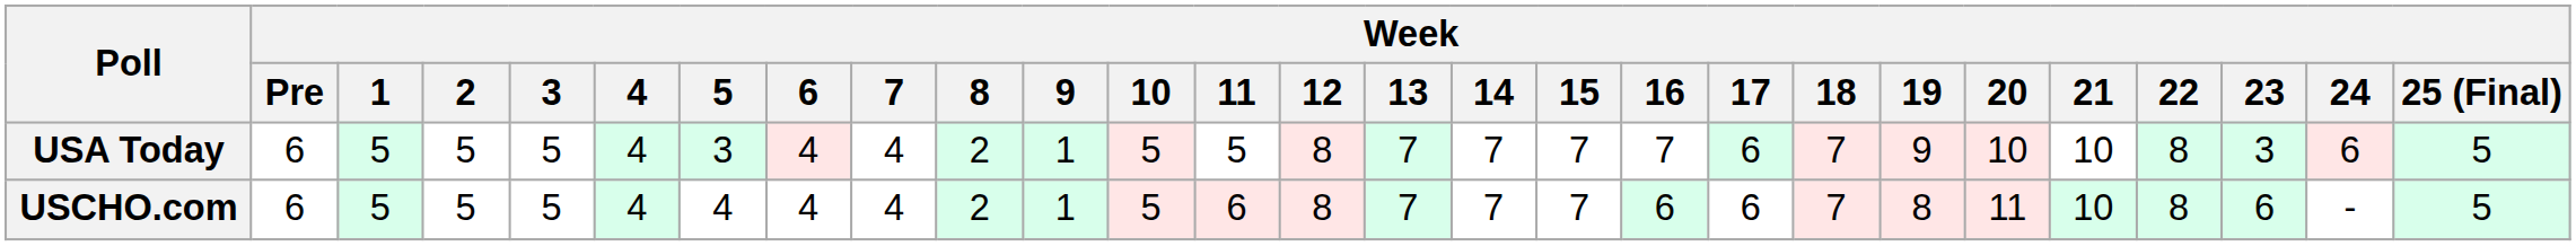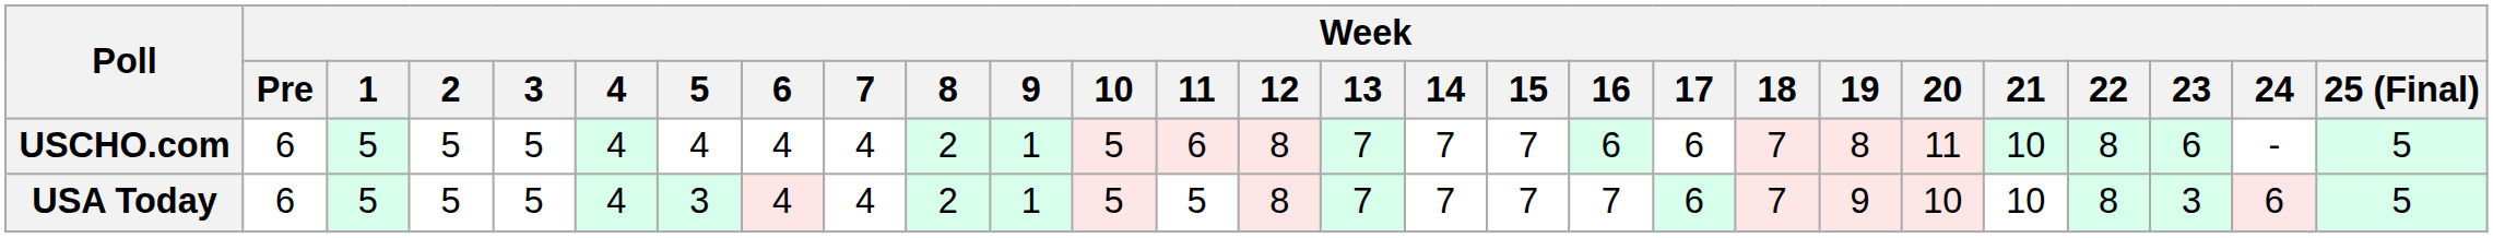 <table class="wikitable" style="white-space:nowrap;">
 <tr>
 <th scope="col" width="100" rowspan="2">Poll</th>
 <th colspan="26">Week</th>
 </tr>
 <tr>
 <th scope="col" width="30">Pre</th>
 <th scope="col" width="30">1</th>
 <th scope="col" width="30">2</th>
 <th scope="col" width="30">3</th>
 <th scope="col" width="30">4</th>
 <th scope="col" width="30">5</th>
 <th scope="col" width="30">6</th>
 <th scope="col" width="30">7</th>
 <th scope="col" width="30">8</th>
 <th scope="col" width="30">9</th>
 <th scope="col" width="30">10</th>
 <th scope="col" width="30">11</th>
 <th scope="col" width="30">12</th>
 <th scope="col" width="30">13</th>
 <th scope="col" width="30">14</th>
 <th scope="col" width="30">15</th>
 <th scope="col" width="30">16</th>
 <th scope="col" width="30">17</th>
 <th scope="col" width="30">18</th>
 <th scope="col" width="30">19</th>
 <th scope="col" width="30">20</th>
 <th scope="col" width="30">21</th>
 <th scope="col" width="30">22</th>
 <th scope="col" width="30">23</th>
 <th scope="col" width="30">24</th>
 <th scope="col" width="30">25 (Final)</th>
 </tr>
 <tr style="text-align:center;">
+<th>USCHO.com</th>
+<td bgcolor=FFFFFF>6 </td>
+<td bgcolor=D8FFEB>5</td>
+<td bgcolor=FFFFFF>5 </td>
+<td bgcolor=FFFFFF>5</td>
+<td bgcolor=D8FFEB>4 </td>
+<td bgcolor=FFFFFF>4 </td>
+<td bgcolor=FFFFFF>4 </td>
+<td bgcolor=FFFFFF>4</td>
+<td bgcolor=D8FFEB>2 </td>
+<td bgcolor=D8FFEB>1 </td>
+<td bgcolor=FFE6E6>5 </td>
+<td bgcolor=FFE6E6>6</td>
+<td bgcolor=FFE6E6>8</td>
+<td bgcolor=D8FFEB>7</td>
+<td bgcolor=FFFFFF>7</td>
+<td bgcolor=FFFFFF>7</td>
+<td bgcolor=D8FFEB>6</td>
+<td bgcolor=FFFFFF>6</td>
+<td bgcolor=FFE6E6>7</td>
+<td bgcolor=FFE6E6>8</td>
+<td bgcolor=FFE6E6>11</td>
+<td bgcolor=D8FFEB>10</td>
+<td bgcolor=D8FFEB>8</td>
+<td bgcolor=D8FFEB>6</td>
+<td bgcolor=FFFFFF>-</td>
+<td bgcolor=D8FFEB>5</td>
+</tr>
+<tr style="text-align:center;">
 <th>USA Today</th>
 <td bgcolor=FFFFFF>6</td>
 <td bgcolor=D8FFEB>5</td>
 <td bgcolor=FFFFFF>5</td>
 <td bgcolor=FFFFFF>5</td>
 <td bgcolor=D8FFEB>4 </td>
 <td bgcolor=D8FFEB>3 </td>
 <td bgcolor=FFE6E6>4 </td>
 <td bgcolor=FFFFFF>4 </td>
 <td bgcolor=D8FFEB>2 </td>
 <td bgcolor=D8FFEB>1 </td>
 <td bgcolor=FFE6E6>5 </td>
 <td bgcolor=FFFFFF>5</td>
 <td bgcolor=FFE6E6>8</td>
 <td bgcolor=D8FFEB>7</td>
 <td bgcolor=FFFFFF>7</td>
 <td bgcolor=FFFFFF>7</td>
 <td bgcolor=FFFFFF>7</td>
 <td bgcolor=D8FFEB>6</td>
 <td bgcolor=FFE6E6>7</td>
 <td bgcolor=FFE6E6>9</td>
 <td bgcolor=FFE6E6>10</td>
 <td bgcolor=FFFFFF>10</td>
 <td bgcolor=D8FFEB>8</td>
 <td bgcolor=D8FFEB>3</td>
 <td bgcolor=FFE6E6>6</td>
 <td bgcolor=D8FFEB>5</td>
 </tr>
-<tr style="text-align:center;">
-<th>USCHO.com</th>
-<td bgcolor=FFFFFF>6 </td>
-<td bgcolor=D8FFEB>5</td>
-<td bgcolor=FFFFFF>5 </td>
-<td bgcolor=FFFFFF>5</td>
-<td bgcolor=D8FFEB>4 </td>
-<td bgcolor=FFFFFF>4 </td>
-<td bgcolor=FFFFFF>4 </td>
-<td bgcolor=FFFFFF>4</td>
-<td bgcolor=D8FFEB>2 </td>
-<td bgcolor=D8FFEB>1 </td>
-<td bgcolor=FFE6E6>5 </td>
-<td bgcolor=FFE6E6>6</td>
-<td bgcolor=FFE6E6>8</td>
-<td bgcolor=D8FFEB>7</td>
-<td bgcolor=FFFFFF>7</td>
-<td bgcolor=FFFFFF>7</td>
-<td bgcolor=D8FFEB>6</td>
-<td bgcolor=FFFFFF>6</td>
-<td bgcolor=FFE6E6>7</td>
-<td bgcolor=FFE6E6>8</td>
-<td bgcolor=FFE6E6>11</td>
-<td bgcolor=D8FFEB>10</td>
-<td bgcolor=D8FFEB>8</td>
-<td bgcolor=D8FFEB>6</td>
-<td bgcolor=FFFFFF>-</td>
-<td bgcolor=D8FFEB>5</td>
-</tr>
 </table>
